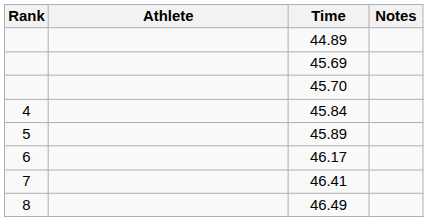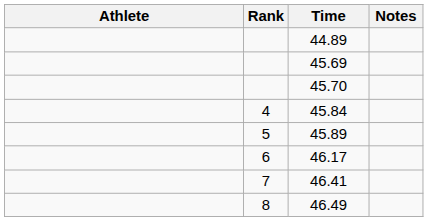 <table class="wikitable" style="text-align:center">
 <tr>
+<th width=250>Athlete</th>
 <th width=40>Rank</th>
-<th width=250>Athlete</th>
 <th width=80>Time</th>
 <th width=50>Notes</th>
 </tr>
 <tr>
+<td align=left></td>
 <td></td>
-<td align=left></td>
 <td>44.89</td>
 <td></td>
 </tr>
 <tr>
+<td align=left></td>
 <td></td>
-<td align=left></td>
 <td>45.69</td>
 <td></td>
 </tr>
 <tr>
+<td align=left></td>
 <td></td>
-<td align=left></td>
 <td>45.70</td>
 <td></td>
 </tr>
 <tr>
+<td align=left></td>
 <td>4</td>
-<td align=left></td>
 <td>45.84</td>
 <td></td>
 </tr>
 <tr>
+<td align=left></td>
 <td>5</td>
-<td align=left></td>
 <td>45.89</td>
 <td></td>
 </tr>
 <tr>
+<td align=left></td>
 <td>6</td>
-<td align=left></td>
 <td>46.17</td>
 <td></td>
 </tr>
 <tr>
+<td align=left></td>
 <td>7</td>
-<td align=left></td>
 <td>46.41</td>
 <td></td>
 </tr>
 <tr>
+<td align=left></td>
 <td>8</td>
-<td align=left></td>
 <td>46.49</td>
 <td></td>
 </tr>
 </table>
